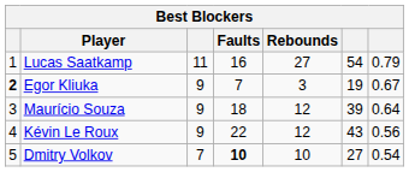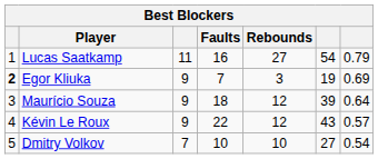 <table class="wikitable sortable" style=font-size:90%>
 <tr>
 <th colspan=7>Best Blockers</th>
 </tr>
 <tr>
 <th></th>
 <th width=158>Player</th>
 <th width=20></th>
 <th width=20>Faults</th>
 <th width=20>Rebounds</th>
 <th width=20></th>
 <th width=20></th>
 </tr>
 <tr>
 <td>1</td>
 <td> <a href='#'>Lucas Saatkamp</a></td>
 <td align=center>11</td>
 <td align=center>16</td>
 <td align=center>27</td>
 <td align=center>54</td>
 <td align=center>0.79</td>
 </tr>
 <tr>
 <td><strong>2</strong></td>
 <td> <a href='#'>Egor Kliuka</a></td>
 <td align=center>9</td>
 <td align=center>7</td>
 <td align=center>3</td>
 <td align=center>19</td>
-<td align=center>0.67</td>
+<td align=center>0.69</td>
 </tr>
 <tr>
 <td>3</td>
 <td> <a href='#'>Maurício Souza</a></td>
 <td align=center>9</td>
 <td align=center>18</td>
 <td align=center>12</td>
 <td align=center>39</td>
 <td align=center>0.64</td>
 </tr>
 <tr>
 <td>4</td>
 <td> <a href='#'>Kévin Le Roux</a></td>
 <td align=center>9</td>
 <td align=center>22</td>
 <td align=center>12</td>
 <td align=center>43</td>
-<td align=center>0.56</td>
+<td align=center>0.57</td>
 </tr>
 <tr>
 <td>5</td>
 <td> <a href='#'>Dmitry Volkov</a></td>
 <td align=center>7</td>
-<td align=center><strong>10</strong></td>
+<td align=center>10</td>
 <td align=center>10</td>
 <td align=center>27</td>
 <td align=center>0.54</td>
 </tr>
 </table>
